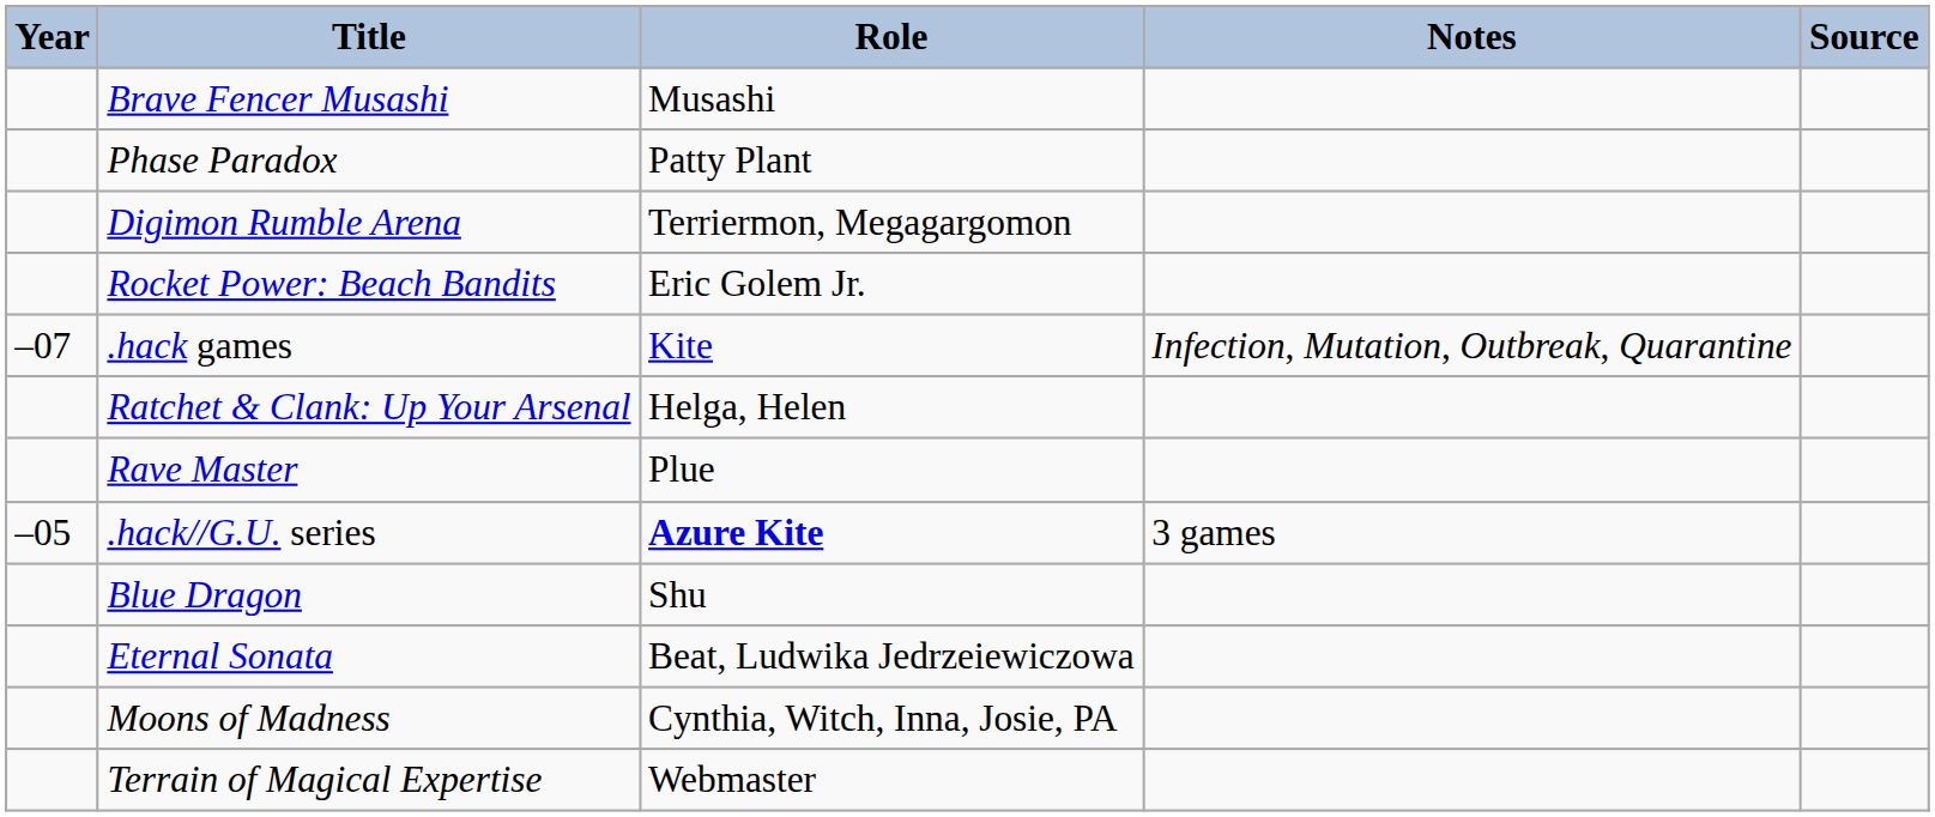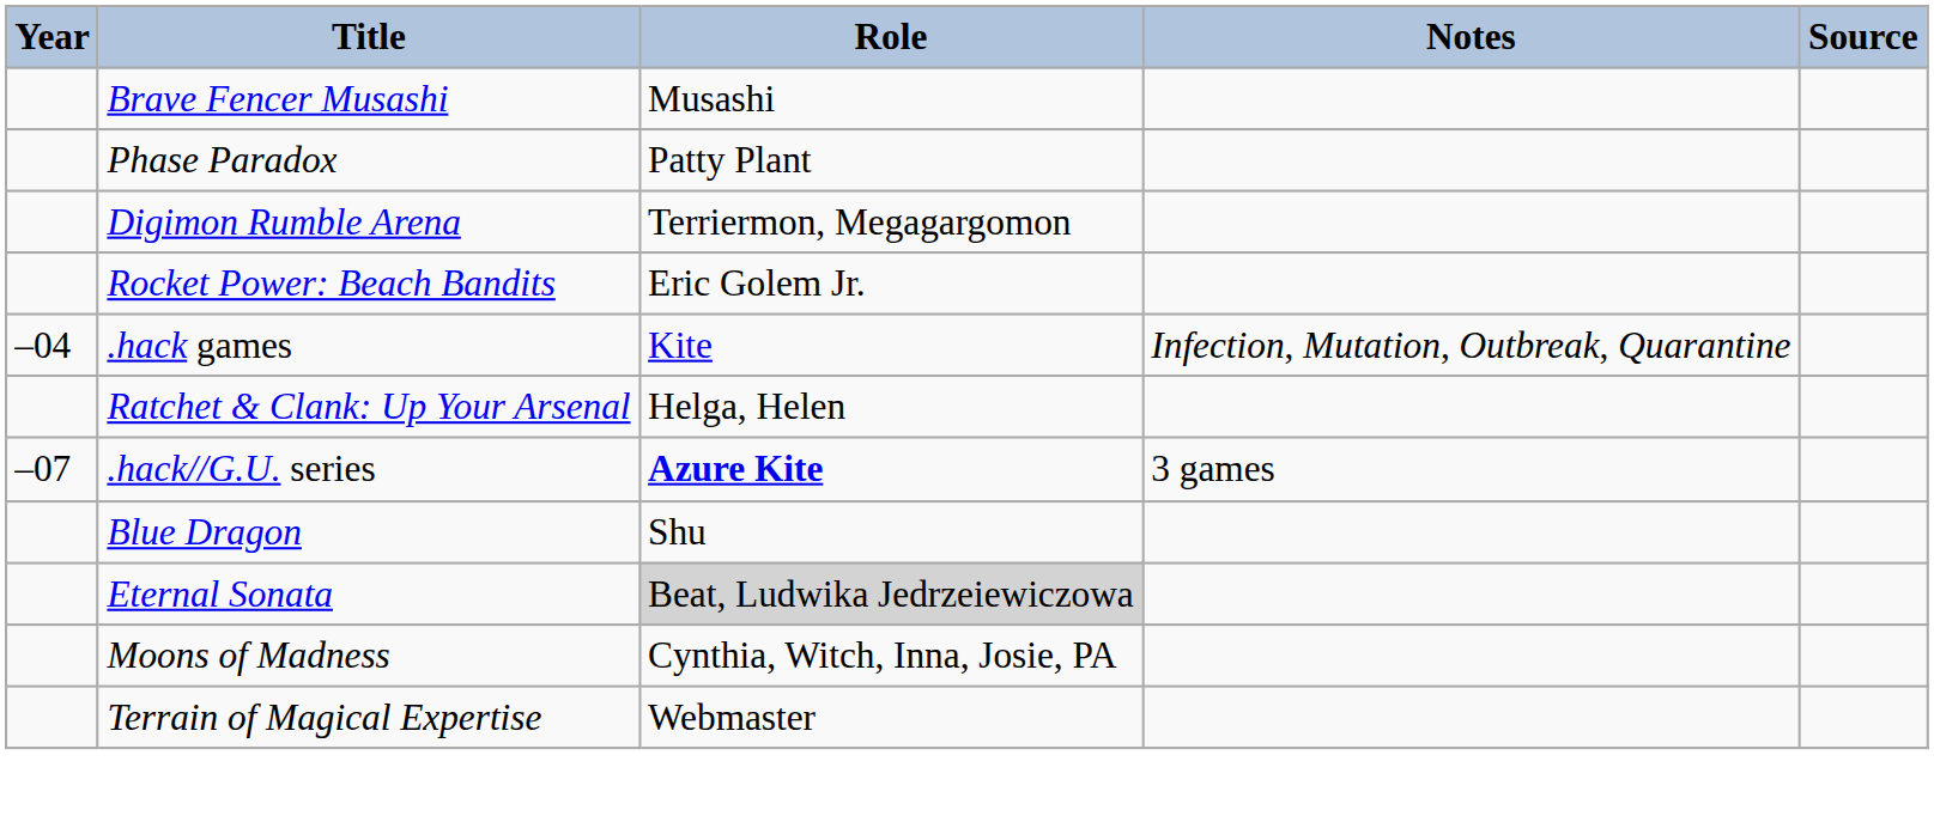 <table class="wikitable sortable plainrowheaders" style="width=95%; font-size: 95%;">
 <tr>
 <th style="background:#b0c4de;">Year </th>
 <th style="background:#b0c4de;">Title</th>
 <th style="background:#b0c4de;">Role </th>
 <th style="background:#b0c4de;" class="unsortable">Notes </th>
 <th style="background:#b0c4de;" class="unsortable">Source</th>
 </tr>
 <tr>
 <td></td>
 <td><em><a href='#'>Brave Fencer Musashi</a></em></td>
 <td>Musashi</td>
 <td></td>
 <td></td>
 </tr>
 <tr>
 <td></td>
 <td><em>Phase Paradox</em></td>
 <td>Patty Plant</td>
 <td></td>
 <td></td>
 </tr>
 <tr>
 <td></td>
 <td><em><a href='#'>Digimon Rumble Arena</a></em></td>
 <td>Terriermon, Megagargomon</td>
 <td></td>
 <td></td>
 </tr>
 <tr>
 <td></td>
 <td><em><a href='#'>Rocket Power: Beach Bandits</a></em></td>
 <td>Eric Golem Jr.</td>
 <td></td>
 <td></td>
 </tr>
 <tr>
-<td>–07</td>
+<td>–04</td>
 <td><em><a href='#'>.hack</a></em> games</td>
 <td><a href='#'>Kite</a></td>
 <td><em>Infection</em>, <em>Mutation</em>, <em>Outbreak</em>, <em>Quarantine</em></td>
 <td></td>
 </tr>
 <tr>
 <td></td>
 <td><em><a href='#'>Ratchet & Clank: Up Your Arsenal</a></em></td>
 <td>Helga, Helen</td>
 <td></td>
 <td></td>
 </tr>
 <tr>
-<td></td>
-<td><em><a href='#'>Rave Master</a></em></td>
-<td>Plue</td>
-<td></td>
-<td></td>
-</tr>
-<tr>
-<td>–05</td>
+<td>–07</td>
 <td><em><a href='#'>.hack//G.U.</a></em> series</td>
 <td><strong><a href='#'>Azure Kite</a></strong></td>
 <td>3 games</td>
 <td></td>
 </tr>
 <tr>
 <td></td>
 <td><em><a href='#'>Blue Dragon</a></em></td>
 <td>Shu</td>
 <td></td>
 <td></td>
 </tr>
 <tr>
 <td></td>
 <td><em><a href='#'>Eternal Sonata</a></em></td>
-<td>Beat, Ludwika Jedrzeiewiczowa</td>
+<td style="background: lightgrey;">Beat, Ludwika Jedrzeiewiczowa</td>
 <td></td>
 <td></td>
 </tr>
 <tr>
 <td></td>
 <td><em>Moons of Madness</em></td>
 <td>Cynthia, Witch, Inna, Josie, PA</td>
 <td></td>
 <td></td>
 </tr>
 <tr>
 <td></td>
 <td><em>Terrain of Magical Expertise</em></td>
 <td>Webmaster</td>
 <td></td>
 </tr>
 </table>
